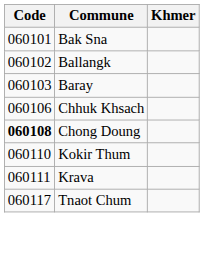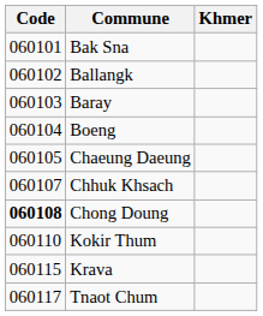 <table class="wikitable">
 <tr>
 <th>Code</th>
 <th>Commune</th>
 <th>Khmer</th>
 </tr>
 <tr>
 <td>060101</td>
 <td>Bak Sna</td>
 <td></td>
 </tr>
 <tr>
 <td>060102</td>
 <td>Ballangk</td>
 <td></td>
 </tr>
 <tr>
 <td>060103</td>
 <td>Baray</td>
 <td></td>
 </tr>
 <tr>
-<td>060106</td>
+<td>060104</td>
+<td>Boeng</td>
+<td></td>
+</tr>
+<tr>
+<td>060105</td>
+<td>Chaeung Daeung</td>
+<td></td>
+</tr>
+<tr>
+<td>060107</td>
 <td>Chhuk Khsach</td>
 <td></td>
 </tr>
 <tr>
 <td><strong>060108</strong></td>
 <td>Chong Doung</td>
 <td></td>
 </tr>
 <tr>
 <td>060110</td>
 <td>Kokir Thum</td>
 <td></td>
 </tr>
 <tr>
-<td>060111</td>
+<td>060115</td>
 <td>Krava</td>
 <td></td>
 </tr>
 <tr>
 <td>060117</td>
 <td>Tnaot Chum</td>
 <td></td>
 </tr>
 </table>
